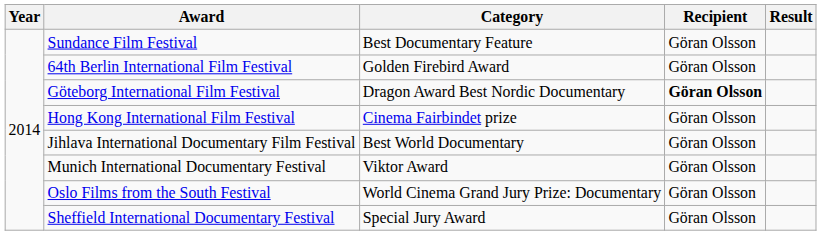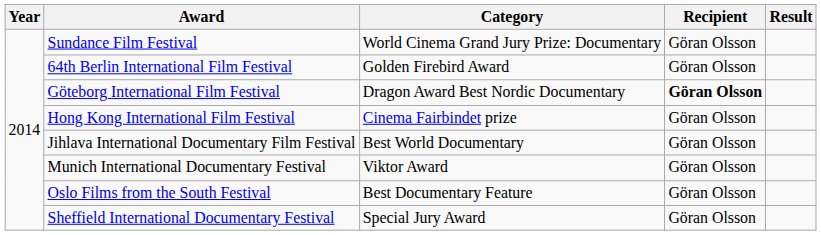 <table class="wikitable sortable" style="margin: 1em auto;">
 <tr>
 <th>Year</th>
 <th>Award</th>
 <th>Category</th>
 <th>Recipient</th>
 <th>Result</th>
 </tr>
 <tr>
 <td rowspan="8">2014</td>
 <td><a href='#'>Sundance Film Festival</a></td>
-<td>Best Documentary Feature</td>
+<td>World Cinema Grand Jury Prize: Documentary</td>
 <td>Göran Olsson</td>
 <td></td>
 </tr>
 <tr>
 <td><a href='#'>64th Berlin International Film Festival</a></td>
 <td>Golden Firebird Award</td>
 <td>Göran Olsson</td>
 <td></td>
 </tr>
 <tr>
 <td><a href='#'>Göteborg International Film Festival</a></td>
 <td>Dragon Award Best Nordic Documentary</td>
 <td><strong>Göran Olsson</strong></td>
 <td></td>
 </tr>
 <tr>
 <td><a href='#'>Hong Kong International Film Festival</a></td>
 <td><a href='#'>Cinema Fairbindet</a> prize</td>
 <td>Göran Olsson</td>
 <td></td>
 </tr>
 <tr>
 <td>Jihlava International Documentary Film Festival</td>
 <td>Best World Documentary</td>
 <td>Göran Olsson</td>
 <td></td>
 </tr>
 <tr>
 <td>Munich International Documentary Festival</td>
 <td>Viktor Award</td>
 <td>Göran Olsson</td>
 <td></td>
 </tr>
 <tr>
 <td><a href='#'>Oslo Films from the South Festival</a></td>
-<td>World Cinema Grand Jury Prize: Documentary</td>
+<td>Best Documentary Feature</td>
 <td>Göran Olsson</td>
 <td></td>
 </tr>
 <tr>
 <td><a href='#'>Sheffield International Documentary Festival</a></td>
 <td>Special Jury Award</td>
 <td>Göran Olsson</td>
 <td></td>
 </tr>
 </table>
